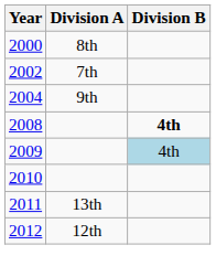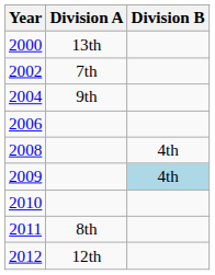 <table class="wikitable" style="text-align:center">
 <tr>
 <th>Year</th>
 <th>Division A</th>
 <th>Division B</th>
 </tr>
 <tr>
 <td><a href='#'>2000</a></td>
-<td>8th</td>
+<td>13th</td>
 <td></td>
 </tr>
 <tr>
 <td><a href='#'>2002</a></td>
 <td>7th</td>
 <td></td>
 </tr>
 <tr>
 <td><a href='#'>2004</a></td>
 <td>9th</td>
 <td></td>
 </tr>
 <tr>
+<td><a href='#'>2006</a></td>
+<td></td>
+<td></td>
+</tr>
+<tr>
 <td><a href='#'>2008</a></td>
 <td></td>
-<td><strong>4th</strong></td>
+<td>4th</td>
 </tr>
 <tr>
 <td><a href='#'>2009</a></td>
 <td></td>
 <td style="background: lightblue;">4th</td>
 </tr>
 <tr>
 <td><a href='#'>2010</a></td>
 <td></td>
 <td></td>
 </tr>
 <tr>
 <td><a href='#'>2011</a></td>
-<td>13th</td>
+<td>8th</td>
 <td></td>
 </tr>
 <tr>
 <td><a href='#'>2012</a></td>
 <td>12th</td>
 <td></td>
 </tr>
 </table>
